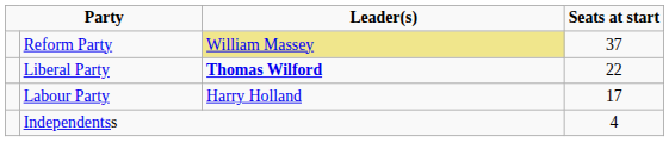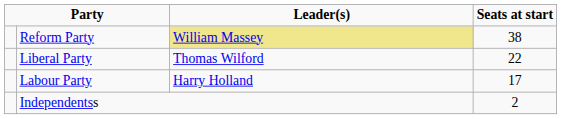 <table class="wikitable">
 <tr ------------------>
 <td width=30% colspan=2 align=center><strong>Party</strong></td>
 <td width=55% align=center><strong>Leader(s)</strong></td>
 <td width=15% align=center><strong>Seats at start</strong></td>
 </tr>
 <tr ------------------>
 <td></td>
 <td><a href='#'>Reform Party</a></td>
 <td style="background: khaki;"><a href='#'>William Massey</a></td>
-<td align=center>37</td>
+<td align=center>38</td>
 </tr>
 <tr ------------------>
 <td></td>
 <td><a href='#'>Liberal Party</a></td>
-<td><strong><a href='#'>Thomas Wilford</a></strong></td>
+<td><a href='#'>Thomas Wilford</a></td>
 <td align=center>22</td>
 </tr>
 <tr ------------------>
 <td></td>
 <td><a href='#'>Labour Party</a></td>
 <td><a href='#'>Harry Holland</a></td>
 <td align=center>17</td>
 </tr>
 <tr ------------------>
 <td></td>
 <td colspan=2><a href='#'>Independents</a>s</td>
-<td align=center>4</td>
+<td align=center>2</td>
 </tr>
 </table>
